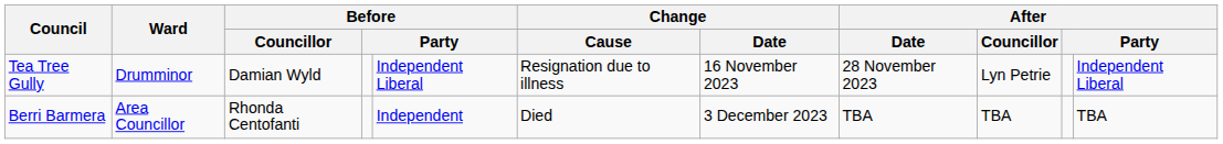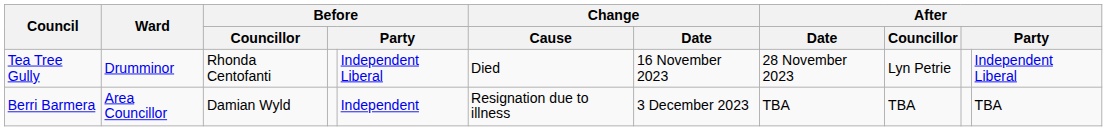 <table class="wikitable sortable" style="border: none;">
 <tr>
 <th rowspan="2">Council</th>
 <th rowspan="2">Ward</th>
 <th colspan="3">Before</th>
 <th colspan="2">Change</th>
 <th colspan="4">After</th>
 </tr>
 <tr>
 <th>Councillor</th>
 <th colspan="2">Party</th>
 <th>Cause</th>
 <th>Date</th>
 <th>Date</th>
 <th>Councillor</th>
 <th colspan="2">Party</th>
 </tr>
 <tr>
 <td><a href='#'>Tea Tree Gully</a></td>
 <td><a href='#'>Drumminor</a></td>
-<td>Damian Wyld</td>
+<td>Rhonda Centofanti</td>
 <td> </td>
 <td><a href='#'>Independent Liberal</a></td>
-<td>Resignation due to illness</td>
+<td>Died</td>
 <td>16 November 2023</td>
 <td>28 November 2023</td>
 <td>Lyn Petrie</td>
 <td> </td>
 <td><a href='#'>Independent Liberal</a></td>
 </tr>
 <tr>
 <td><a href='#'>Berri Barmera</a></td>
 <td><a href='#'>Area Councillor</a></td>
-<td>Rhonda Centofanti</td>
+<td>Damian Wyld</td>
 <td> </td>
 <td><a href='#'>Independent</a></td>
-<td>Died</td>
+<td>Resignation due to illness</td>
 <td>3 December 2023</td>
 <td>TBA</td>
 <td>TBA</td>
 <td> </td>
 <td>TBA</td>
 </tr>
 </table>
